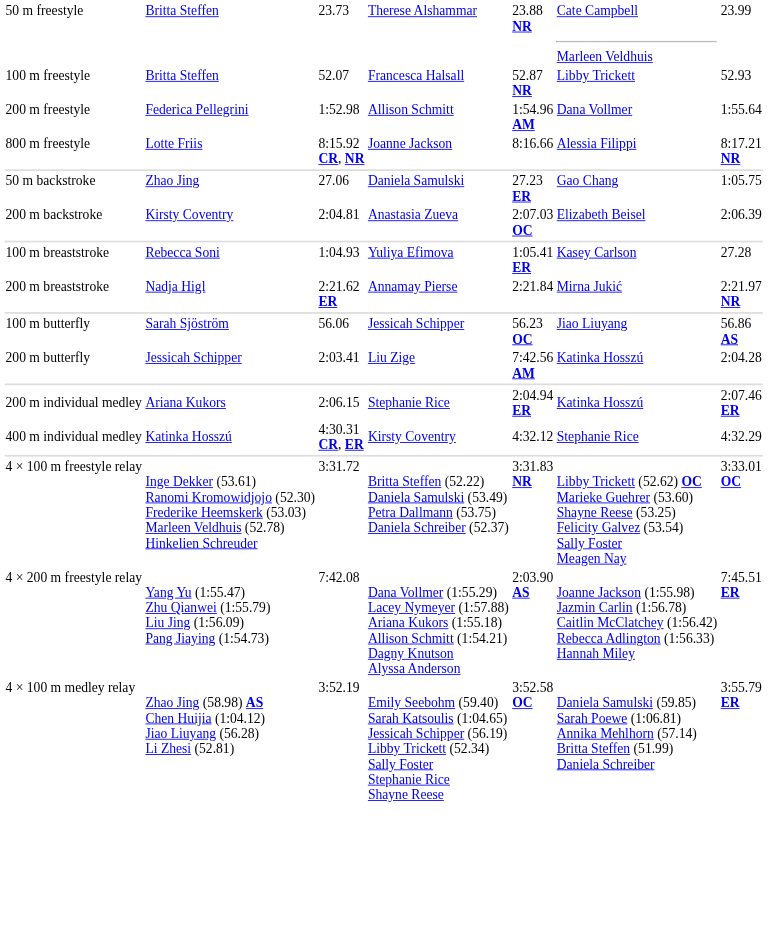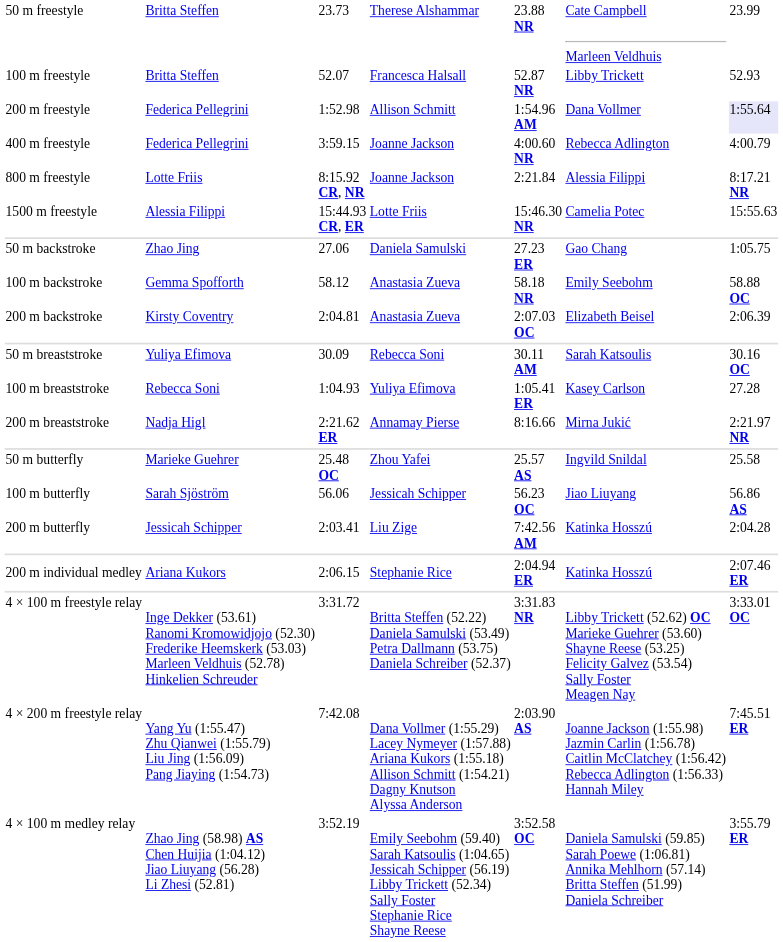 <table>
 <tr valign="top">
 <td>50 m freestyle<br><div></div></td>
 <td><a href='#'>Britta Steffen</a><br></td>
 <td>23.73<br></td>
 <td><a href='#'>Therese Alshammar</a><br></td>
 <td>23.88<br> <strong><a href='#'>NR</a></strong></td>
 <td><a href='#'>Cate Campbell</a><br><br><hr><a href='#'>Marleen Veldhuis</a><br></td>
 <td>23.99</td>
 </tr>
 <tr valign="top">
 <td>100 m freestyle<br><div></div></td>
 <td><a href='#'>Britta Steffen</a><br></td>
 <td>52.07<br></td>
 <td><a href='#'>Francesca Halsall</a><br></td>
 <td>52.87<br> <strong><a href='#'>NR</a></strong></td>
 <td><a href='#'>Libby Trickett</a><br></td>
 <td>52.93<br></td>
 </tr>
 <tr valign="top">
 <td>200 m freestyle<br><div></div></td>
 <td><a href='#'>Federica Pellegrini</a><br></td>
 <td>1:52.98<br></td>
 <td><a href='#'>Allison Schmitt</a><br></td>
 <td>1:54.96<br><strong><a href='#'>AM</a></strong></td>
 <td><a href='#'>Dana Vollmer</a><br></td>
-<td>1:55.64<br></td>
+<td style="background: lavender;">1:55.64<br></td>
+</tr>
+<tr valign="top">
+<td>400 m freestyle<br><div></div></td>
+<td><a href='#'>Federica Pellegrini</a><br></td>
+<td>3:59.15<br></td>
+<td><a href='#'>Joanne Jackson</a><br></td>
+<td>4:00.60<br> <strong><a href='#'>NR</a></strong></td>
+<td><a href='#'>Rebecca Adlington</a><br></td>
+<td>4:00.79<br></td>
 </tr>
 <tr valign="top">
 <td>800 m freestyle<br><div></div></td>
 <td><a href='#'>Lotte Friis</a><br></td>
 <td>8:15.92<br><strong><a href='#'>CR</a></strong>, <strong><a href='#'>NR</a></strong></td>
 <td><a href='#'>Joanne Jackson</a><br></td>
-<td>8:16.66<br></td>
+<td>2:21.84 <br></td>
 <td><a href='#'>Alessia Filippi</a><br></td>
 <td>8:17.21<br> <strong><a href='#'>NR</a></strong></td>
+</tr>
+<tr valign="top">
+<td>1500 m freestyle<br><div></div></td>
+<td><a href='#'>Alessia Filippi</a><br></td>
+<td>15:44.93<br><strong><a href='#'>CR</a></strong>,  <strong><a href='#'>ER</a></strong></td>
+<td><a href='#'>Lotte Friis</a><br></td>
+<td>15:46.30<br> <strong><a href='#'>NR</a></strong></td>
+<td><a href='#'>Camelia Potec</a><br></td>
+<td>15:55.63<br></td>
 </tr>
 <tr bgcolor=#DDDDDD>
 <td colspan=7></td>
 </tr>
 <tr valign="top">
 <td>50 m backstroke<br><div></div></td>
 <td><a href='#'>Zhao Jing</a><br></td>
 <td>27.06<br></td>
 <td><a href='#'>Daniela Samulski</a><br></td>
 <td>27.23<br> <strong><a href='#'>ER</a></strong></td>
 <td><a href='#'>Gao Chang</a><br></td>
 <td>1:05.75<br></td>
 </tr>
 <tr valign="top">
+<td>100 m backstroke<br><div></div></td>
+<td><a href='#'>Gemma Spofforth</a><br></td>
+<td>58.12<br></td>
+<td><a href='#'>Anastasia Zueva</a><br></td>
+<td>58.18<br> <strong><a href='#'>NR</a></strong></td>
+<td><a href='#'>Emily Seebohm</a><br></td>
+<td>58.88<br><strong><a href='#'>OC</a></strong></td>
+</tr>
+<tr valign="top">
 <td>200 m backstroke<br><div></div></td>
 <td><a href='#'>Kirsty Coventry</a><br></td>
 <td>2:04.81<br></td>
 <td><a href='#'>Anastasia Zueva</a><br></td>
 <td>2:07.03<br><strong><a href='#'>OC</a></strong></td>
 <td><a href='#'>Elizabeth Beisel</a><br></td>
 <td>2:06.39<br></td>
 </tr>
 <tr bgcolor=#DDDDDD>
 <td colspan=7></td>
+</tr>
+<tr valign="top">
+<td>50 m breaststroke<br><div></div></td>
+<td><a href='#'>Yuliya Efimova</a><br></td>
+<td>30.09<br></td>
+<td><a href='#'>Rebecca Soni</a><br></td>
+<td>30.11<br> <strong><a href='#'>AM</a></strong></td>
+<td><a href='#'>Sarah Katsoulis</a><br></td>
+<td>30.16<br><strong><a href='#'>OC</a></strong></td>
 </tr>
 <tr valign="top">
 <td>100 m breaststroke<br><div></div></td>
 <td><a href='#'>Rebecca Soni</a><br></td>
 <td>1:04.93<br></td>
 <td><a href='#'>Yuliya Efimova</a><br></td>
 <td>1:05.41<br> <strong><a href='#'>ER</a></strong></td>
 <td><a href='#'>Kasey Carlson</a><br></td>
 <td>27.28<br></td>
 </tr>
 <tr valign="top">
 <td>200 m breaststroke<br><div></div></td>
 <td><a href='#'>Nadja Higl</a><br></td>
 <td>2:21.62 <br> <strong><a href='#'>ER</a></strong></td>
 <td><a href='#'>Annamay Pierse</a><br></td>
-<td>2:21.84 <br></td>
+<td>8:16.66<br></td>
 <td><a href='#'>Mirna Jukić</a><br></td>
 <td>2:21.97 <br> <strong><a href='#'>NR</a></strong></td>
 </tr>
 <tr bgcolor=#DDDDDD>
 <td colspan=7></td>
+</tr>
+<tr valign="top">
+<td>50 m butterfly<br><div></div></td>
+<td><a href='#'>Marieke Guehrer</a><br></td>
+<td>25.48<br><strong><a href='#'>OC</a></strong></td>
+<td><a href='#'>Zhou Yafei</a><br></td>
+<td>25.57<br> <strong><a href='#'>AS</a></strong></td>
+<td><a href='#'>Ingvild Snildal</a><br></td>
+<td>25.58<br></td>
 </tr>
 <tr valign="top">
 <td>100 m butterfly<br><div></div></td>
 <td><a href='#'>Sarah Sjöström</a><br></td>
 <td>56.06<br></td>
 <td><a href='#'>Jessicah Schipper</a><br></td>
 <td>56.23<br><strong><a href='#'>OC</a></strong></td>
 <td><a href='#'>Jiao Liuyang</a><br></td>
 <td>56.86<br> <strong><a href='#'>AS</a></strong></td>
 </tr>
 <tr valign="top">
 <td>200 m butterfly<br><div></div></td>
 <td><a href='#'>Jessicah Schipper</a><br></td>
 <td>2:03.41<br></td>
 <td><a href='#'>Liu Zige</a><br></td>
 <td>7:42.56<br><strong><a href='#'>AM</a></strong></td>
 <td><a href='#'>Katinka Hosszú</a><br></td>
 <td>2:04.28<br></td>
 </tr>
 <tr bgcolor=#DDDDDD>
 <td colspan=7></td>
 </tr>
 <tr>
 <td>200 m individual medley<br><div></div></td>
 <td><a href='#'>Ariana Kukors</a><br></td>
 <td>2:06.15<br></td>
 <td><a href='#'>Stephanie Rice</a><br></td>
 <td>2:04.94<br> <strong><a href='#'>ER</a></strong></td>
 <td><a href='#'>Katinka Hosszú</a><br></td>
 <td>2:07.46<br> <strong><a href='#'>ER</a></strong></td>
-</tr>
-<tr>
-<td>400 m individual medley<br><div></div></td>
-<td><a href='#'>Katinka Hosszú</a><br></td>
-<td>4:30.31<br><strong><a href='#'>CR</a></strong>,  <strong><a href='#'>ER</a></strong></td>
-<td><a href='#'>Kirsty Coventry</a><br></td>
-<td>4:32.12<br></td>
-<td><a href='#'>Stephanie Rice</a><br></td>
-<td>4:32.29<br></td>
 </tr>
 <tr bgcolor=#DDDDDD>
 <td colspan=7></td>
 </tr>
 <tr valign="top">
 <td>4 × 100 m freestyle relay<br><div></div></td>
 <td><strong></strong><br><a href='#'>Inge Dekker</a> (53.61)<br><a href='#'>Ranomi Kromowidjojo</a> (52.30)<br><a href='#'>Frederike Heemskerk</a> (53.03)<br><a href='#'>Marleen Veldhuis</a> (52.78)<br><a href='#'>Hinkelien Schreuder</a></td>
 <td>3:31.72<br></td>
 <td><strong></strong><br><a href='#'>Britta Steffen</a> (52.22) <br><a href='#'>Daniela Samulski</a> (53.49)<br><a href='#'>Petra Dallmann</a> (53.75)<br><a href='#'>Daniela Schreiber</a> (52.37)</td>
 <td>3:31.83<br>  <strong><a href='#'>NR</a></strong></td>
 <td><strong></strong><br><a href='#'>Libby Trickett</a> (52.62) <strong><a href='#'>OC</a></strong><br><a href='#'>Marieke Guehrer</a> (53.60)<br><a href='#'>Shayne Reese</a> (53.25)<br><a href='#'>Felicity Galvez</a> (53.54)<br><a href='#'>Sally Foster</a><br><a href='#'>Meagen Nay</a></td>
 <td>3:33.01<br><strong><a href='#'>OC</a></strong></td>
 </tr>
 <tr valign="top">
 <td>4 × 200 m freestyle relay<br><div></div></td>
 <td><strong></strong><br><a href='#'>Yang Yu</a> (1:55.47)<br><a href='#'>Zhu Qianwei</a> (1:55.79)<br><a href='#'>Liu Jing</a> (1:56.09)<br><a href='#'>Pang Jiaying</a> (1:54.73)</td>
 <td>7:42.08<br></td>
 <td><strong></strong><br><a href='#'>Dana Vollmer</a> (1:55.29)<br><a href='#'>Lacey Nymeyer</a> (1:57.88)<br><a href='#'>Ariana Kukors</a> (1:55.18)<br><a href='#'>Allison Schmitt</a> (1:54.21)<br><a href='#'>Dagny Knutson</a><br><a href='#'>Alyssa Anderson</a></td>
 <td>2:03.90<br> <strong><a href='#'>AS</a></strong></td>
 <td><strong></strong><br><a href='#'>Joanne Jackson</a> (1:55.98)<br><a href='#'>Jazmin Carlin</a> (1:56.78)<br><a href='#'>Caitlin McClatchey</a> (1:56.42)<br><a href='#'>Rebecca Adlington</a> (1:56.33)<br><a href='#'>Hannah Miley</a></td>
 <td>7:45.51<br><strong><a href='#'>ER</a></strong></td>
 </tr>
 <tr valign="top">
 <td>4 × 100 m medley relay<br><div></div></td>
 <td><strong></strong><br><a href='#'>Zhao Jing</a> (58.98)  <strong><a href='#'>AS</a></strong><br><a href='#'>Chen Huijia</a> (1:04.12)<br><a href='#'>Jiao Liuyang</a> (56.28)<br><a href='#'>Li Zhesi</a> (52.81)</td>
 <td>3:52.19<br></td>
 <td><strong></strong><br><a href='#'>Emily Seebohm</a> (59.40)<br><a href='#'>Sarah Katsoulis</a> (1:04.65)<br><a href='#'>Jessicah Schipper</a> (56.19)<br><a href='#'>Libby Trickett</a> (52.34)<br><a href='#'>Sally Foster</a><br><a href='#'>Stephanie Rice</a><br><a href='#'>Shayne Reese</a><br></td>
 <td>3:52.58<br><strong><a href='#'>OC</a></strong></td>
 <td><strong></strong><br><a href='#'>Daniela Samulski</a> (59.85)<br><a href='#'>Sarah Poewe</a> (1:06.81)<br><a href='#'>Annika Mehlhorn</a> (57.14)<br><a href='#'>Britta Steffen</a> (51.99)<br><a href='#'>Daniela Schreiber</a></td>
 <td>3:55.79 <br><strong><a href='#'>ER</a></strong></td>
 </tr>
 <tr valign="top">
 </tr>
 </table>
